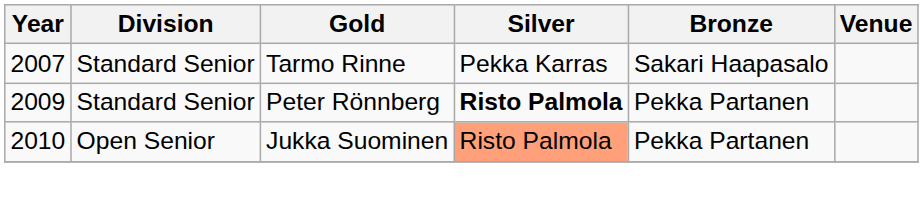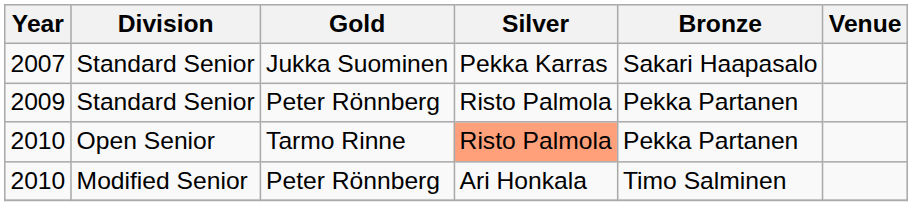 <table class="wikitable sortable" style="text-align: left;">
 <tr>
 <th>Year</th>
 <th>Division</th>
 <th> Gold</th>
 <th> Silver</th>
 <th> Bronze</th>
 <th>Venue</th>
 </tr>
 <tr>
 <td>2007</td>
 <td>Standard Senior</td>
-<td>Tarmo Rinne</td>
+<td>Jukka Suominen</td>
 <td>Pekka Karras</td>
 <td>Sakari Haapasalo</td>
 <td></td>
 </tr>
 <tr>
 <td>2009</td>
 <td>Standard Senior</td>
 <td>Peter Rönnberg</td>
-<td><strong>Risto Palmola</strong></td>
+<td>Risto Palmola</td>
 <td>Pekka Partanen</td>
 <td></td>
 </tr>
 <tr>
 <td>2010</td>
 <td>Open Senior</td>
-<td>Jukka Suominen</td>
+<td>Tarmo Rinne</td>
 <td style="background: lightsalmon;">Risto Palmola</td>
 <td>Pekka Partanen</td>
 <td></td>
 </tr>
 <tr>
+<td>2010</td>
+<td>Modified Senior</td>
+<td>Peter Rönnberg</td>
+<td>Ari Honkala</td>
+<td>Timo Salminen</td>
+<td></td>
+</tr>
+<tr>
 </tr>
 </table>
